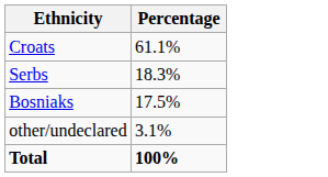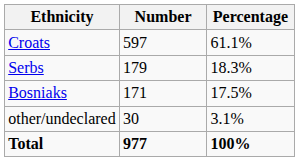 <table class="wikitable">
 <tr>
 <th width="100px">Ethnicity</th>
+<th width="80px">Number</th>
 <th width="80px">Percentage</th>
 </tr>
 <tr>
 <td><a href='#'>Croats</a></td>
+<td>597</td>
 <td>61.1%</td>
 </tr>
 <tr>
 <td><a href='#'>Serbs</a></td>
+<td>179</td>
 <td>18.3%</td>
 </tr>
 <tr>
 <td><a href='#'>Bosniaks</a></td>
+<td>171</td>
 <td>17.5%</td>
 </tr>
 <tr>
 <td>other/undeclared</td>
+<td>30</td>
 <td>3.1%</td>
 </tr>
 <tr>
 <td><strong>Total</strong></td>
+<td><strong>977</strong></td>
 <td><strong>100%</strong></td>
 </tr>
 </table>
